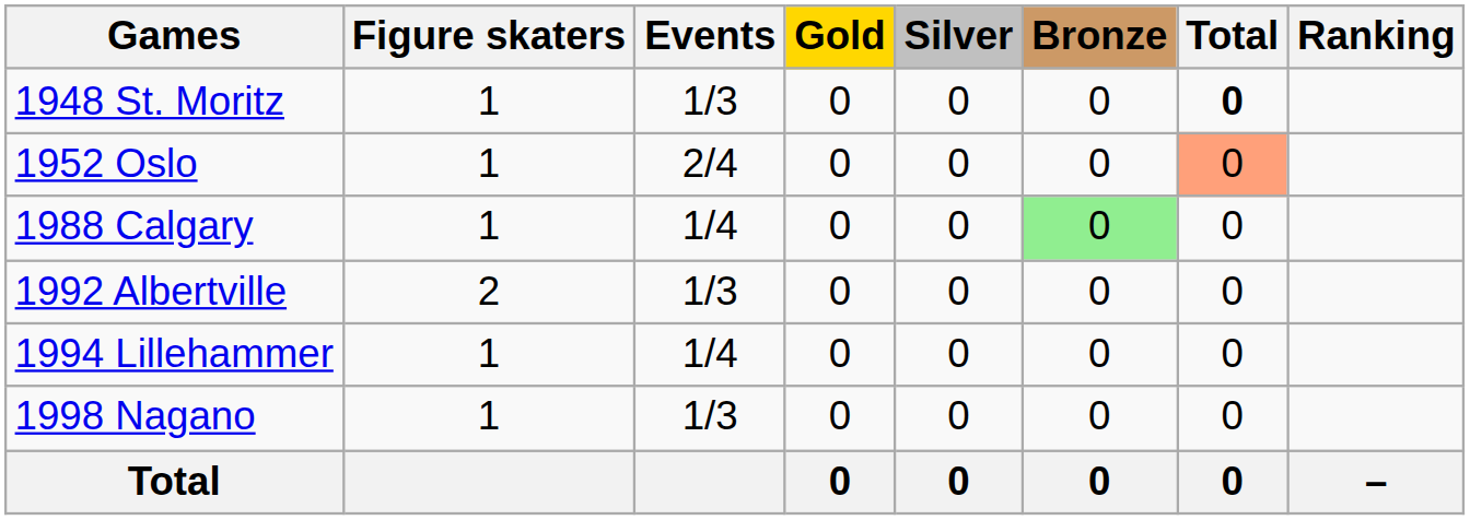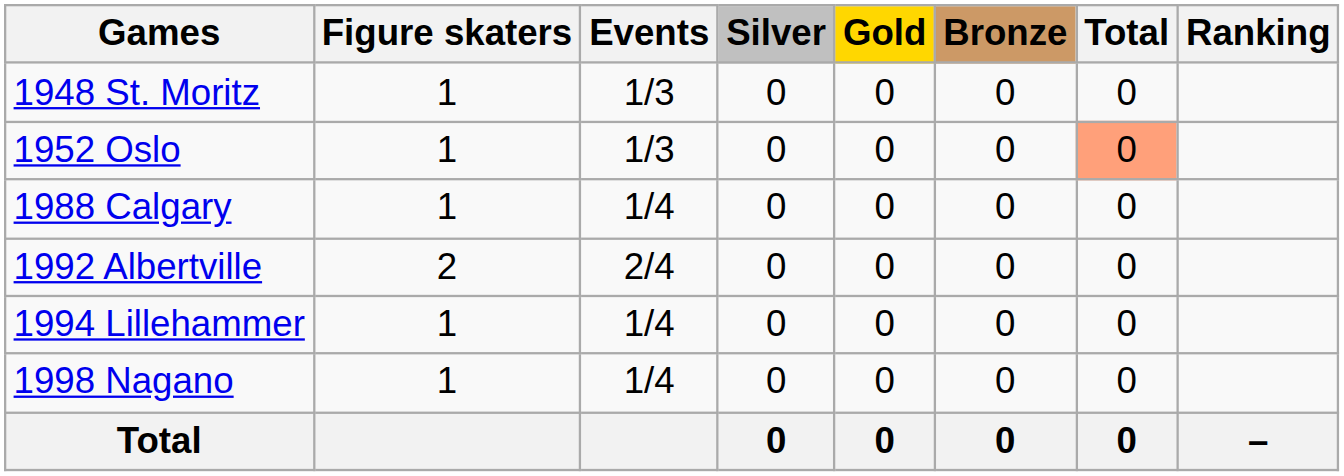 <table class="wikitable sortable" style="text-align:center">
 <tr>
 <th>Games</th>
 <th>Figure skaters</th>
 <th>Events</th>
+<th style="background-color:silver;">Silver</th>
 <th style="background-color:gold;">Gold</th>
-<th style="background-color:silver;">Silver</th>
 <th style="background-color:#c96;">Bronze</th>
 <th>Total</th>
 <th>Ranking</th>
 </tr>
 <tr>
 <td align=left><a href='#'>1948 St. Moritz</a></td>
 <td>1</td>
 <td>1/3</td>
 <td>0</td>
 <td>0</td>
 <td>0</td>
-<td><strong>0</strong></td>
+<td>0</td>
 <td></td>
 </tr>
 <tr>
 <td align=left><a href='#'>1952 Oslo</a></td>
 <td>1</td>
-<td>2/4</td>
+<td>1/3</td>
 <td>0</td>
 <td>0</td>
 <td>0</td>
 <td style="background: lightsalmon;">0</td>
 <td></td>
 </tr>
 <tr>
 <td align=left><a href='#'>1988 Calgary</a></td>
 <td>1</td>
 <td>1/4</td>
 <td>0</td>
 <td>0</td>
-<td style="background: lightgreen;">0</td>
+<td>0</td>
 <td>0</td>
 <td></td>
 </tr>
 <tr>
 <td align=left><a href='#'>1992 Albertville</a></td>
 <td>2</td>
-<td>1/3</td>
+<td>2/4</td>
 <td>0</td>
 <td>0</td>
 <td>0</td>
 <td>0</td>
 <td></td>
 </tr>
 <tr>
 <td align=left><a href='#'>1994 Lillehammer</a></td>
 <td>1</td>
 <td>1/4</td>
 <td>0</td>
 <td>0</td>
 <td>0</td>
 <td>0</td>
 <td></td>
 </tr>
 <tr>
 <td align=left><a href='#'>1998 Nagano</a></td>
 <td>1</td>
-<td>1/3</td>
+<td>1/4</td>
 <td>0</td>
 <td>0</td>
 <td>0</td>
 <td>0</td>
 <td></td>
 </tr>
 <tr>
 <th>Total</th>
 <th></th>
 <th></th>
 <th>0</th>
 <th>0</th>
 <th>0</th>
 <th>0</th>
 <th>–</th>
 </tr>
 </table>
